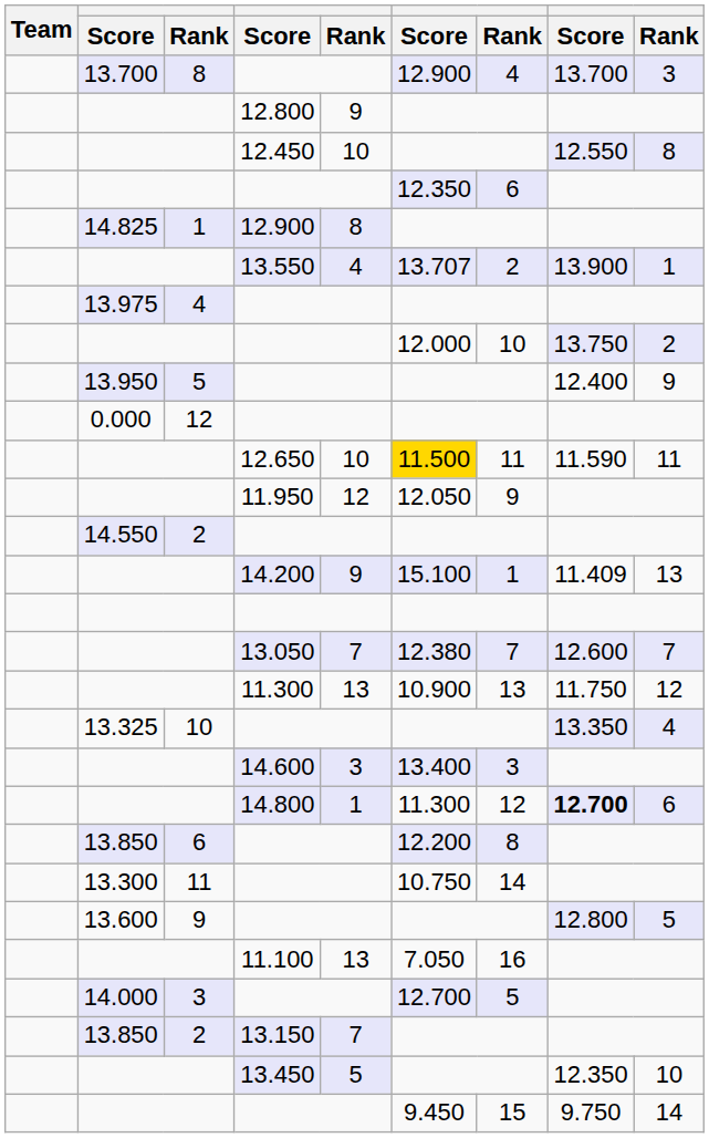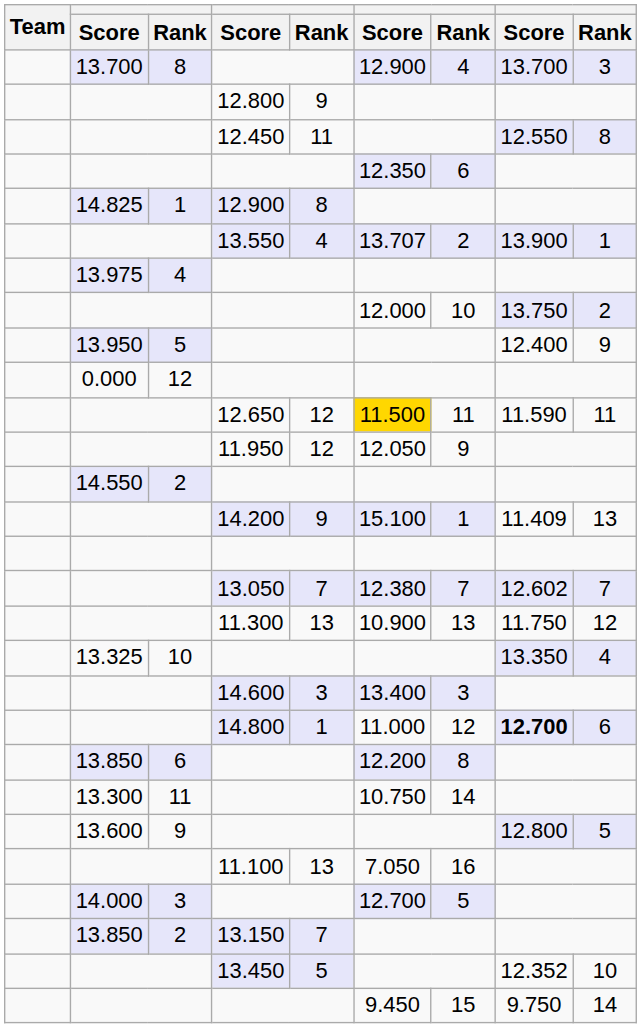 <table class="wikitable" style="text-align:center">
 <tr>
 <th rowspan=2>Team</th>
 <th style="width:6em" colspan=2></th>
 <th style="width:6em" colspan=2></th>
 <th style="width:6em" colspan=2></th>
 <th style="width:6em" colspan=2></th>
 </tr>
 <tr>
 <th>Score</th>
 <th>Rank</th>
 <th>Score</th>
 <th>Rank</th>
 <th>Score</th>
 <th>Rank</th>
 <th>Score</th>
 <th>Rank</th>
 </tr>
 <tr>
 <td align=left></td>
 <td style="background:lavender;">13.700</td>
 <td style="background:lavender;">8</td>
 <td colspan=2> </td>
 <td style="background:lavender;">12.900</td>
 <td style="background:lavender;">4</td>
 <td style="background:lavender;">13.700</td>
 <td style="background:lavender;">3</td>
 </tr>
 <tr>
 <td align=left></td>
 <td colspan=2> </td>
 <td>12.800</td>
 <td>9</td>
 <td colspan=2> </td>
 <td colspan=2> </td>
 </tr>
 <tr>
 <td align=left></td>
 <td colspan=2> </td>
 <td>12.450</td>
-<td>10</td>
+<td>11</td>
 <td colspan=2> </td>
 <td style="background:lavender;">12.550</td>
 <td style="background:lavender;">8</td>
 </tr>
 <tr>
 <td align=left></td>
 <td colspan=2> </td>
 <td colspan=2> </td>
 <td style="background:lavender;">12.350</td>
 <td style="background:lavender;">6</td>
 <td colspan=2> </td>
 </tr>
 <tr>
 <td align=left></td>
 <td style="background:lavender;">14.825</td>
 <td style="background:lavender;">1</td>
 <td style="background:lavender;">12.900</td>
 <td style="background:lavender;">8</td>
 <td colspan=2> </td>
 <td colspan=2> </td>
 </tr>
 <tr>
 <td align=left></td>
 <td colspan=2> </td>
 <td style="background:lavender;">13.550</td>
 <td style="background:lavender;">4</td>
 <td style="background:lavender;">13.707</td>
 <td style="background:lavender;">2</td>
 <td style="background:lavender;">13.900</td>
 <td style="background:lavender;">1</td>
 </tr>
 <tr>
 <td align=left></td>
 <td style="background:lavender;">13.975</td>
 <td style="background:lavender;">4</td>
 <td colspan=2> </td>
 <td colspan=2> </td>
 <td colspan=2> </td>
 </tr>
 <tr>
 <td align=left></td>
 <td colspan=2> </td>
 <td colspan=2> </td>
 <td>12.000</td>
 <td>10</td>
 <td style="background:lavender;">13.750</td>
 <td style="background:lavender;">2</td>
 </tr>
 <tr>
 <td align=left></td>
 <td style="background:lavender;">13.950</td>
 <td style="background:lavender;">5</td>
 <td colspan=2> </td>
 <td colspan=2> </td>
 <td>12.400</td>
 <td>9</td>
 </tr>
 <tr>
 <td align=left></td>
 <td>0.000</td>
 <td>12</td>
 <td colspan=2> </td>
 <td colspan=2> </td>
 <td colspan=2> </td>
 </tr>
 <tr>
 <td align=left></td>
 <td colspan=2> </td>
 <td>12.650</td>
-<td>10</td>
+<td>12</td>
 <td style="background: gold;">11.500</td>
 <td>11</td>
 <td>11.590</td>
 <td>11</td>
 </tr>
 <tr>
 <td align=left></td>
 <td colspan=2> </td>
 <td>11.950</td>
 <td>12</td>
 <td>12.050</td>
 <td>9</td>
 <td colspan=2> </td>
 </tr>
 <tr>
 <td align=left></td>
 <td style="background:lavender;">14.550</td>
 <td style="background:lavender;">2</td>
 <td colspan=2> </td>
 <td colspan=2> </td>
 <td colspan=2> </td>
 </tr>
 <tr>
 <td align=left></td>
 <td colspan=2> </td>
 <td style="background:lavender;">14.200</td>
 <td style="background:lavender;">9</td>
 <td style="background:lavender;">15.100</td>
 <td style="background:lavender;">1</td>
 <td>11.409</td>
 <td>13</td>
 </tr>
 <tr>
 <td align=left></td>
 <td colspan=2> </td>
 <td colspan=2> </td>
 <td colspan=2> </td>
 <td colspan=2> </td>
 </tr>
 <tr>
 <td align=left></td>
 <td colspan=2> </td>
 <td style="background:lavender;">13.050</td>
 <td style="background:lavender;">7</td>
 <td style="background:lavender;">12.380</td>
 <td style="background:lavender;">7</td>
-<td style="background:lavender;">12.600</td>
+<td style="background:lavender;">12.602</td>
 <td style="background:lavender;">7</td>
 </tr>
 <tr>
 <td align=left></td>
 <td colspan=2> </td>
 <td>11.300</td>
 <td>13</td>
 <td>10.900</td>
 <td>13</td>
 <td>11.750</td>
 <td>12</td>
 </tr>
 <tr>
 <td align=left></td>
 <td>13.325</td>
 <td>10</td>
 <td colspan=2> </td>
 <td colspan=2> </td>
 <td style="background:lavender;">13.350</td>
 <td style="background:lavender;">4</td>
 </tr>
 <tr>
 <td align=left></td>
 <td colspan=2> </td>
 <td style="background:lavender;">14.600</td>
 <td style="background:lavender;">3</td>
 <td style="background:lavender;">13.400</td>
 <td style="background:lavender;">3</td>
 <td colspan=2> </td>
 </tr>
 <tr>
 <td align=left></td>
 <td colspan=2> </td>
 <td style="background:lavender;">14.800</td>
 <td style="background:lavender;">1</td>
-<td>11.300</td>
+<td>11.000</td>
 <td>12</td>
 <td style="background:lavender;"><strong>12.700</strong></td>
 <td style="background:lavender;">6</td>
 </tr>
 <tr>
 <td align=left></td>
 <td style="background:lavender;">13.850</td>
 <td style="background:lavender;">6</td>
 <td colspan=2> </td>
 <td style="background:lavender;">12.200</td>
 <td style="background:lavender;">8</td>
 <td colspan=2> </td>
 </tr>
 <tr>
 <td align=left></td>
 <td>13.300</td>
 <td>11</td>
 <td colspan=2> </td>
 <td>10.750</td>
 <td>14</td>
 <td colspan=2> </td>
 </tr>
 <tr>
 <td align=left></td>
 <td>13.600</td>
 <td>9</td>
 <td colspan=2> </td>
 <td colspan=2> </td>
 <td style="background:lavender;">12.800</td>
 <td style="background:lavender;">5</td>
 </tr>
 <tr>
 <td align=left></td>
 <td colspan=2> </td>
 <td>11.100</td>
 <td>13</td>
 <td>7.050</td>
 <td>16</td>
 <td colspan=2> </td>
 </tr>
 <tr>
 <td align=left></td>
 <td style="background:lavender;">14.000</td>
 <td style="background:lavender;">3</td>
 <td colspan=2> </td>
 <td style="background:lavender;">12.700</td>
 <td style="background:lavender;">5</td>
 <td colspan=2> </td>
 </tr>
 <tr>
 <td align=left></td>
 <td style="background:lavender;">13.850</td>
 <td style="background:lavender;">2</td>
 <td style="background:lavender;">13.150</td>
 <td style="background:lavender;">7</td>
 <td colspan=2> </td>
 <td colspan=2> </td>
 </tr>
 <tr>
 <td align=left></td>
 <td colspan=2> </td>
 <td style="background:lavender;">13.450</td>
 <td style="background:lavender;">5</td>
 <td colspan=2> </td>
-<td>12.350</td>
+<td>12.352</td>
 <td>10</td>
 </tr>
 <tr>
 <td align=left></td>
 <td colspan=2> </td>
 <td colspan=2> </td>
 <td>9.450</td>
 <td>15</td>
 <td>9.750</td>
 <td>14</td>
 </tr>
 </table>
